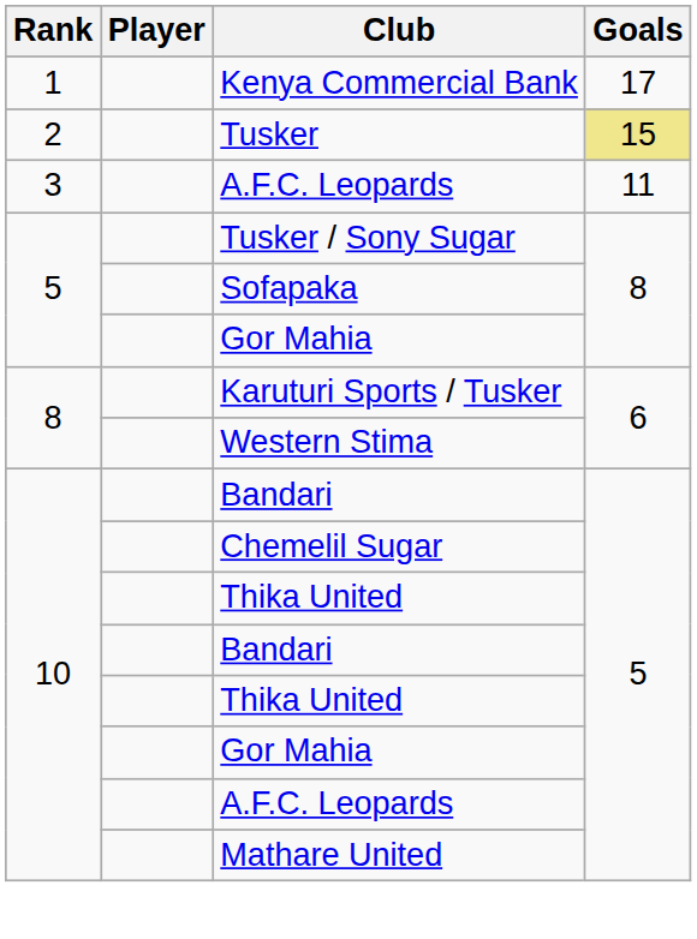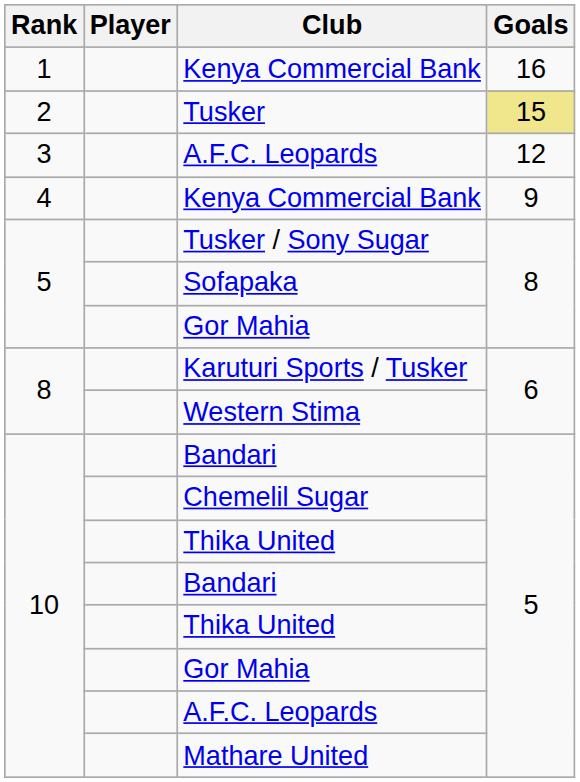 <table class="wikitable sortable">
 <tr>
 <th>Rank</th>
 <th>Player</th>
 <th>Club</th>
 <th>Goals</th>
 </tr>
 <tr>
 <td style="text-align:center;">1</td>
 <td> </td>
 <td><a href='#'>Kenya Commercial Bank</a></td>
-<td style="text-align:center;">17</td>
+<td style="text-align:center;">16</td>
 </tr>
 <tr>
 <td style="text-align:center;">2</td>
 <td> </td>
 <td><a href='#'>Tusker</a></td>
 <td style="background: khaki; text-align:center;">15</td>
 </tr>
 <tr>
 <td style="text-align:center;">3</td>
 <td> </td>
 <td><a href='#'>A.F.C. Leopards</a></td>
-<td style="text-align:center;">11</td>
+<td style="text-align:center;">12</td>
+</tr>
+<tr>
+<td style="text-align:center;">4</td>
+<td> </td>
+<td><a href='#'>Kenya Commercial Bank</a></td>
+<td style="text-align:center;">9</td>
 </tr>
 <tr>
 <td rowspan="3" style="text-align:center;">5</td>
 <td> </td>
 <td><a href='#'>Tusker</a> / <a href='#'>Sony Sugar</a></td>
 <td rowspan="3" style="text-align:center;">8</td>
 </tr>
 <tr>
 <td> </td>
 <td><a href='#'>Sofapaka</a></td>
 </tr>
 <tr>
 <td> </td>
 <td><a href='#'>Gor Mahia</a></td>
 </tr>
 <tr>
 <td rowspan="2" style="text-align:center;">8</td>
 <td> </td>
 <td><a href='#'>Karuturi Sports</a> / <a href='#'>Tusker</a></td>
 <td rowspan="2" style="text-align:center;">6</td>
 </tr>
 <tr>
 <td> </td>
 <td><a href='#'>Western Stima</a></td>
 </tr>
 <tr>
 <td rowspan="8" style="text-align:center;">10</td>
 <td> </td>
 <td><a href='#'>Bandari</a></td>
 <td rowspan="8" style="text-align:center;">5</td>
 </tr>
 <tr>
 <td> </td>
 <td><a href='#'>Chemelil Sugar</a></td>
 </tr>
 <tr>
 <td> </td>
 <td><a href='#'>Thika United</a></td>
 </tr>
 <tr>
 <td> </td>
 <td><a href='#'>Bandari</a></td>
 </tr>
 <tr>
 <td> </td>
 <td><a href='#'>Thika United</a></td>
 </tr>
 <tr>
 <td> </td>
 <td><a href='#'>Gor Mahia</a></td>
 </tr>
 <tr>
 <td> </td>
 <td><a href='#'>A.F.C. Leopards</a></td>
 </tr>
 <tr>
 <td> </td>
 <td><a href='#'>Mathare United</a></td>
 </tr>
 </table>
